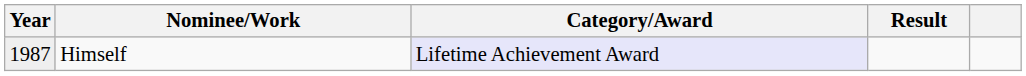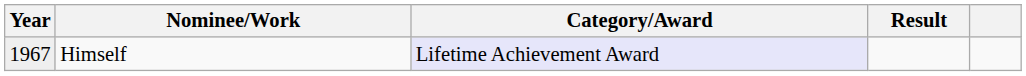 <table class="wikitable">
 <tr>
 <th width=5%>Year</th>
 <th width=35%>Nominee/Work</th>
 <th width=45%>Category/Award</th>
 <th width=10%>Result</th>
 <th width=5%></th>
 </tr>
 <tr>
-<td bgcolor="#efefef">1987</td>
+<td bgcolor="#efefef">1967</td>
 <td>Himself</td>
 <td style="background: lavender;">Lifetime Achievement Award</td>
 <td></td>
 <td style="text-align:center;"></td>
 </tr>
 </table>
